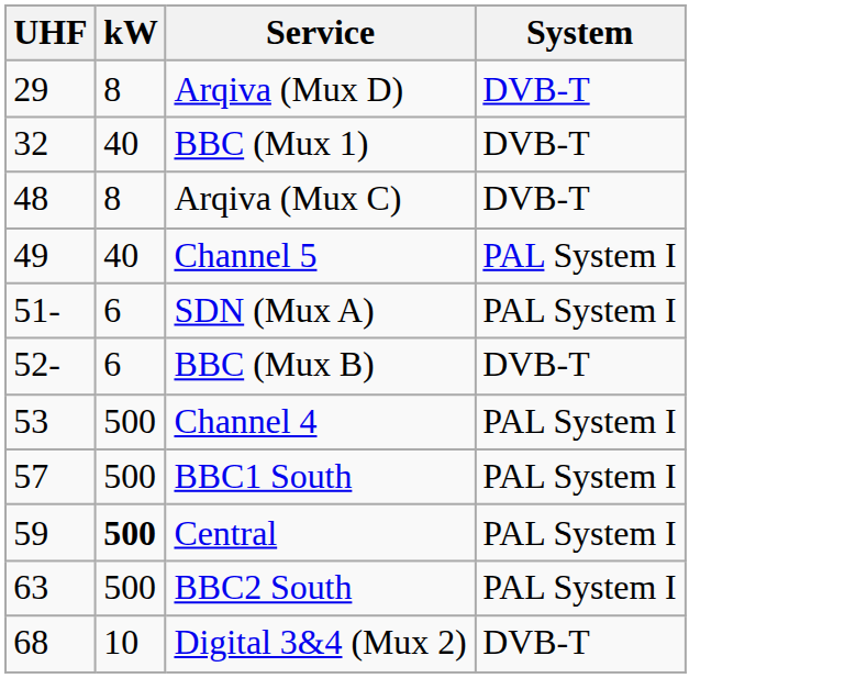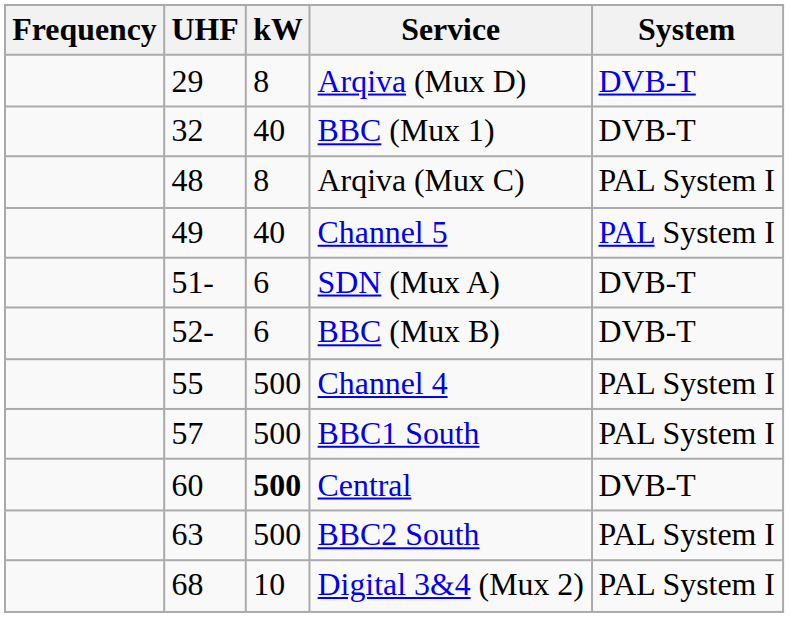 <table class="wikitable sortable">
 <tr>
+<th>Frequency</th>
 <th>UHF</th>
 <th>kW</th>
 <th>Service</th>
 <th>System</th>
 </tr>
 <tr>
+<td></td>
 <td>29</td>
 <td>8</td>
 <td><a href='#'>Arqiva</a> (Mux D)</td>
 <td><a href='#'>DVB-T</a></td>
 </tr>
 <tr>
+<td></td>
 <td>32</td>
 <td>40</td>
 <td><a href='#'>BBC</a> (Mux 1)</td>
 <td>DVB-T</td>
 </tr>
 <tr>
+<td></td>
 <td>48</td>
 <td>8</td>
 <td>Arqiva (Mux C)</td>
-<td>DVB-T</td>
+<td>PAL System I</td>
 </tr>
 <tr>
+<td></td>
 <td>49</td>
 <td>40</td>
 <td><a href='#'>Channel 5</a></td>
 <td><a href='#'>PAL</a> System I</td>
 </tr>
 <tr>
+<td></td>
 <td>51-</td>
 <td>6</td>
 <td><a href='#'>SDN</a> (Mux A)</td>
-<td>PAL System I</td>
+<td>DVB-T</td>
 </tr>
 <tr>
+<td></td>
 <td>52-</td>
 <td>6</td>
 <td><a href='#'>BBC</a> (Mux B)</td>
 <td>DVB-T</td>
 </tr>
 <tr>
-<td>53</td>
+<td></td>
+<td>55</td>
 <td>500</td>
 <td><a href='#'>Channel 4</a></td>
 <td>PAL System I</td>
 </tr>
 <tr>
+<td></td>
 <td>57</td>
 <td>500</td>
 <td><a href='#'>BBC1 South</a></td>
 <td>PAL System I</td>
 </tr>
 <tr>
-<td>59</td>
+<td></td>
+<td>60</td>
 <td><strong>500</strong></td>
 <td><a href='#'>Central</a></td>
-<td>PAL System I</td>
+<td>DVB-T</td>
 </tr>
 <tr>
+<td></td>
 <td>63</td>
 <td>500</td>
 <td><a href='#'>BBC2 South</a></td>
 <td>PAL System I</td>
 </tr>
 <tr>
+<td></td>
 <td>68</td>
 <td>10</td>
 <td><a href='#'>Digital 3&4</a> (Mux 2)</td>
-<td>DVB-T</td>
+<td>PAL System I</td>
 </tr>
 </table>
